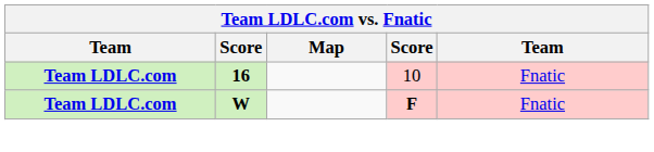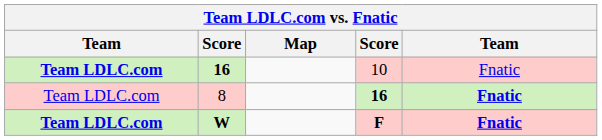 <table class="wikitable" style="text-align: center;">
 <tr>
 <th colspan=5><a href='#'>Team LDLC.com</a> vs.   <a href='#'>Fnatic</a></th>
 </tr>
 <tr>
 <th width="181px">Team</th>
 <th width="20px">Score</th>
 <th width="100px">Map</th>
 <th width="20px">Score</th>
 <th width="181px">Team</th>
 </tr>
 <tr>
 <td style="background: #D0F0C0;"><strong><a href='#'>Team LDLC.com</a></strong></td>
 <td style="background: #D0F0C0;"><strong>16</strong></td>
 <td></td>
 <td style="background: #FFCCCC;">10</td>
 <td style="background: #FFCCCC;"><a href='#'>Fnatic</a></td>
 </tr>
 <tr>
+<td style="background: #FFCCCC;"><a href='#'>Team LDLC.com</a></td>
+<td style="background: #FFCCCC;">8</td>
+<td></td>
+<td style="background: #D0F0C0;"><strong>16</strong></td>
+<td style="background: #D0F0C0;"><strong><a href='#'>Fnatic</a></strong></td>
+</tr>
+<tr>
 <td style="background: #D0F0C0;"><strong><a href='#'>Team LDLC.com</a></strong></td>
 <td style="background: #D0F0C0;"><strong>W</strong></td>
 <td></td>
 <td style="background: #FFCCCC;"><strong>F</strong></td>
-<td style="background: #FFCCCC;"><a href='#'>Fnatic</a></td>
+<td style="background: #FFCCCC;"><strong><a href='#'>Fnatic</a></strong></td>
 </tr>
 </table>
